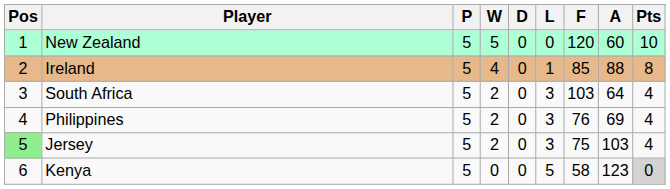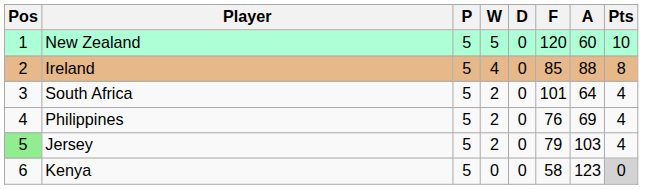 <table class="wikitable" style="font-size: 100%">
 <tr>
 <th width=20>Pos</th>
 <th width=400>Player</th>
 <th width=20>P</th>
 <th width=20>W</th>
 <th width=20>D</th>
-<th width=20>L</th>
 <th width=20>F</th>
 <th width=20>A</th>
 <th width=20>Pts</th>
 </tr>
 <tr align=center style="background: #ADFFD6;">
 <td>1</td>
 <td align="left"> New Zealand</td>
 <td>5</td>
 <td>5</td>
-<td>0</td>
 <td>0</td>
 <td>120</td>
 <td>60</td>
 <td>10</td>
 </tr>
 <tr align=center style="background: #E6B88A;">
 <td>2</td>
 <td align="left"> Ireland</td>
 <td>5</td>
 <td>4</td>
 <td>0</td>
-<td>1</td>
 <td>85</td>
 <td>88</td>
 <td>8</td>
 </tr>
 <tr align=center>
 <td>3</td>
 <td align="left"> South Africa</td>
 <td>5</td>
 <td>2</td>
 <td>0</td>
-<td>3</td>
-<td>103</td>
+<td>101</td>
 <td>64</td>
 <td>4</td>
 </tr>
 <tr align=center>
 <td>4</td>
 <td align="left"> Philippines</td>
 <td>5</td>
 <td>2</td>
 <td>0</td>
-<td>3</td>
 <td>76</td>
 <td>69</td>
 <td>4</td>
 </tr>
 <tr align=center>
 <td style="background: lightgreen;">5</td>
 <td align="left"> Jersey</td>
 <td>5</td>
 <td>2</td>
 <td>0</td>
-<td>3</td>
-<td>75</td>
+<td>79</td>
 <td>103</td>
 <td>4</td>
 </tr>
 <tr align=center>
 <td>6</td>
 <td align="left"> Kenya</td>
 <td>5</td>
 <td>0</td>
 <td>0</td>
-<td>5</td>
 <td>58</td>
 <td>123</td>
 <td style="background: lightgrey;">0</td>
 </tr>
 </table>
